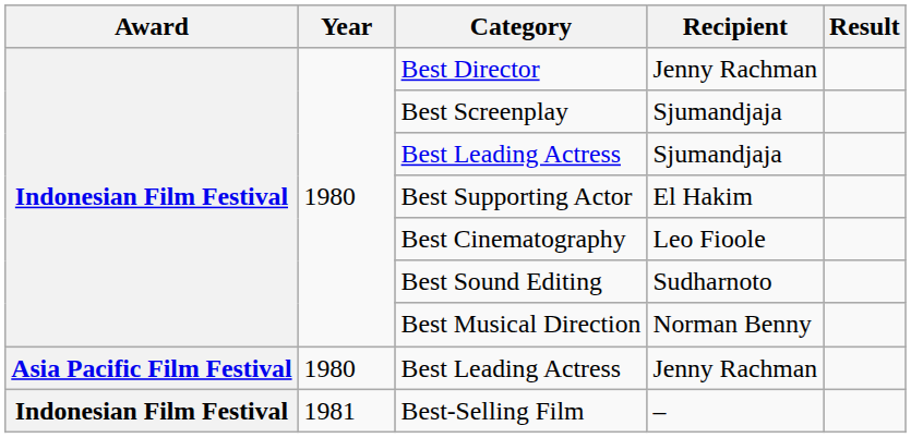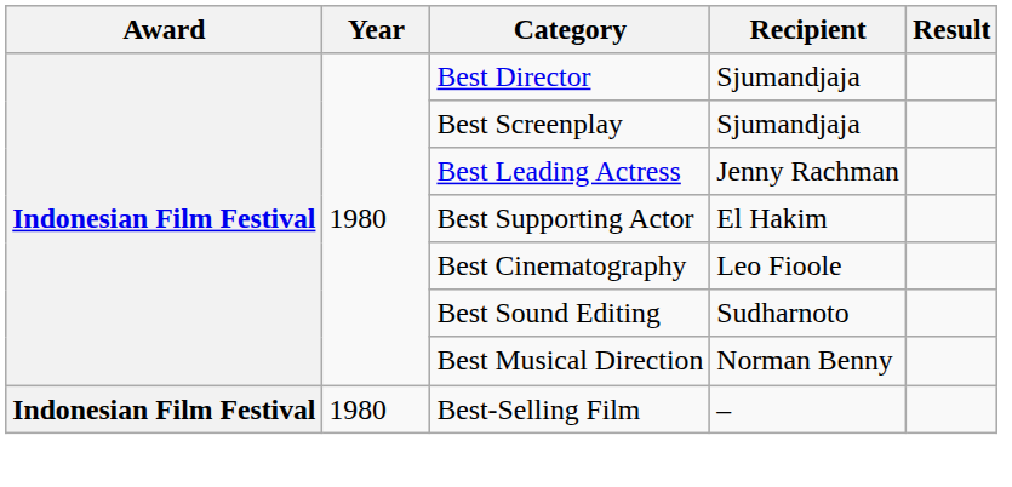 <table class="wikitable plainrowheaders" style="font-size: 95%;">
 <tr>
 <th scope="col">Award</th>
 <th scope="col"; width=50>Year</th>
 <th scope="col">Category</th>
 <th scope="col">Recipient</th>
 <th scope="col">Result</th>
 </tr>
 <tr>
 <th scope="row" rowspan="7"><a href='#'>Indonesian Film Festival</a></th>
 <td rowspan="7">1980</td>
 <td><a href='#'>Best Director</a></td>
-<td>Jenny Rachman</td>
+<td>Sjumandjaja</td>
 <td></td>
 </tr>
 <tr>
 <td>Best Screenplay</td>
 <td>Sjumandjaja</td>
 <td></td>
 </tr>
 <tr>
 <td><a href='#'>Best Leading Actress</a></td>
-<td>Sjumandjaja</td>
+<td>Jenny Rachman</td>
 <td></td>
 </tr>
 <tr>
 <td>Best Supporting Actor</td>
 <td>El Hakim</td>
 <td></td>
 </tr>
 <tr>
 <td>Best Cinematography</td>
 <td>Leo Fioole</td>
 <td></td>
 </tr>
 <tr>
 <td>Best Sound Editing</td>
 <td>Sudharnoto</td>
 <td></td>
 </tr>
 <tr>
 <td>Best Musical Direction</td>
 <td>Norman Benny</td>
 <td></td>
 </tr>
 <tr>
-<th scope="row" rowspan="1"><a href='#'>Asia Pacific Film Festival</a></th>
+<th scope="row">Indonesian Film Festival</th>
 <td>1980</td>
-<td>Best Leading Actress</td>
-<td>Jenny Rachman</td>
-<td></td>
-</tr>
-<tr>
-<th scope="row">Indonesian Film Festival</th>
-<td>1981</td>
 <td>Best-Selling Film</td>
 <td>–</td>
 <td></td>
 </tr>
 </table>
